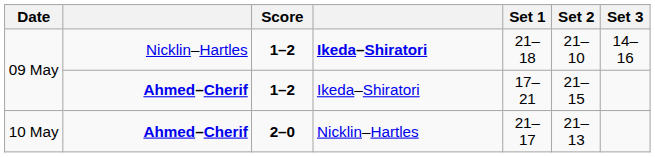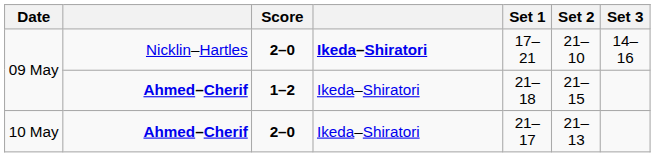 <table class="wikitable" style="text-align: center; font-size:90% ">
 <tr>
 <th width="60">Date</th>
 <th align="right" width="250"></th>
 <th width="60">Score</th>
 <th align="left" width="250"></th>
 <th width="50">Set 1</th>
 <th width="50">Set 2</th>
 <th width="50">Set 3</th>
 </tr>
 <tr>
 <td rowspan=2>09 May</td>
 <td align=right><a href='#'>Nicklin</a>–<a href='#'>Hartles</a> </td>
-<td align=center><strong>1–2</strong></td>
+<td align=center><strong>2–0</strong></td>
 <td align=left><strong> <a href='#'>Ikeda</a>–<a href='#'>Shiratori</a></strong></td>
-<td>21–18</td>
+<td>17–21</td>
 <td>21–10</td>
 <td>14–16</td>
 </tr>
 <tr>
 <td align=right><strong><a href='#'>Ahmed</a>–<a href='#'>Cherif</a> </strong></td>
 <td align=center><strong>1–2</strong></td>
 <td align=left> <a href='#'>Ikeda</a>–<a href='#'>Shiratori</a></td>
-<td>17–21</td>
+<td>21–18</td>
 <td>21–15</td>
 <td></td>
 </tr>
 <tr>
 <td>10 May</td>
 <td align=right><strong><a href='#'>Ahmed</a>–<a href='#'>Cherif</a> </strong></td>
 <td align=center><strong>2–0</strong></td>
-<td align=left> <a href='#'>Nicklin</a>–<a href='#'>Hartles</a></td>
+<td align=left> <a href='#'>Ikeda</a>–<a href='#'>Shiratori</a></td>
 <td>21–17</td>
 <td>21–13</td>
 <td></td>
 </tr>
 </table>
